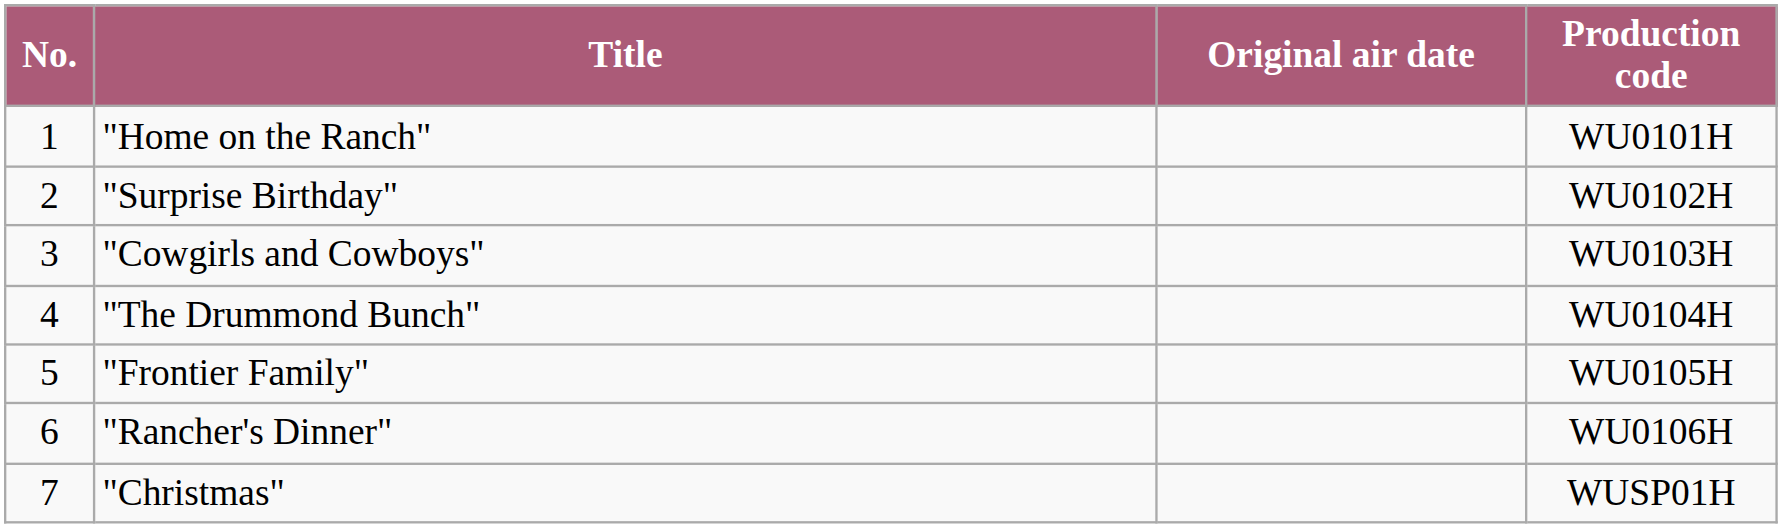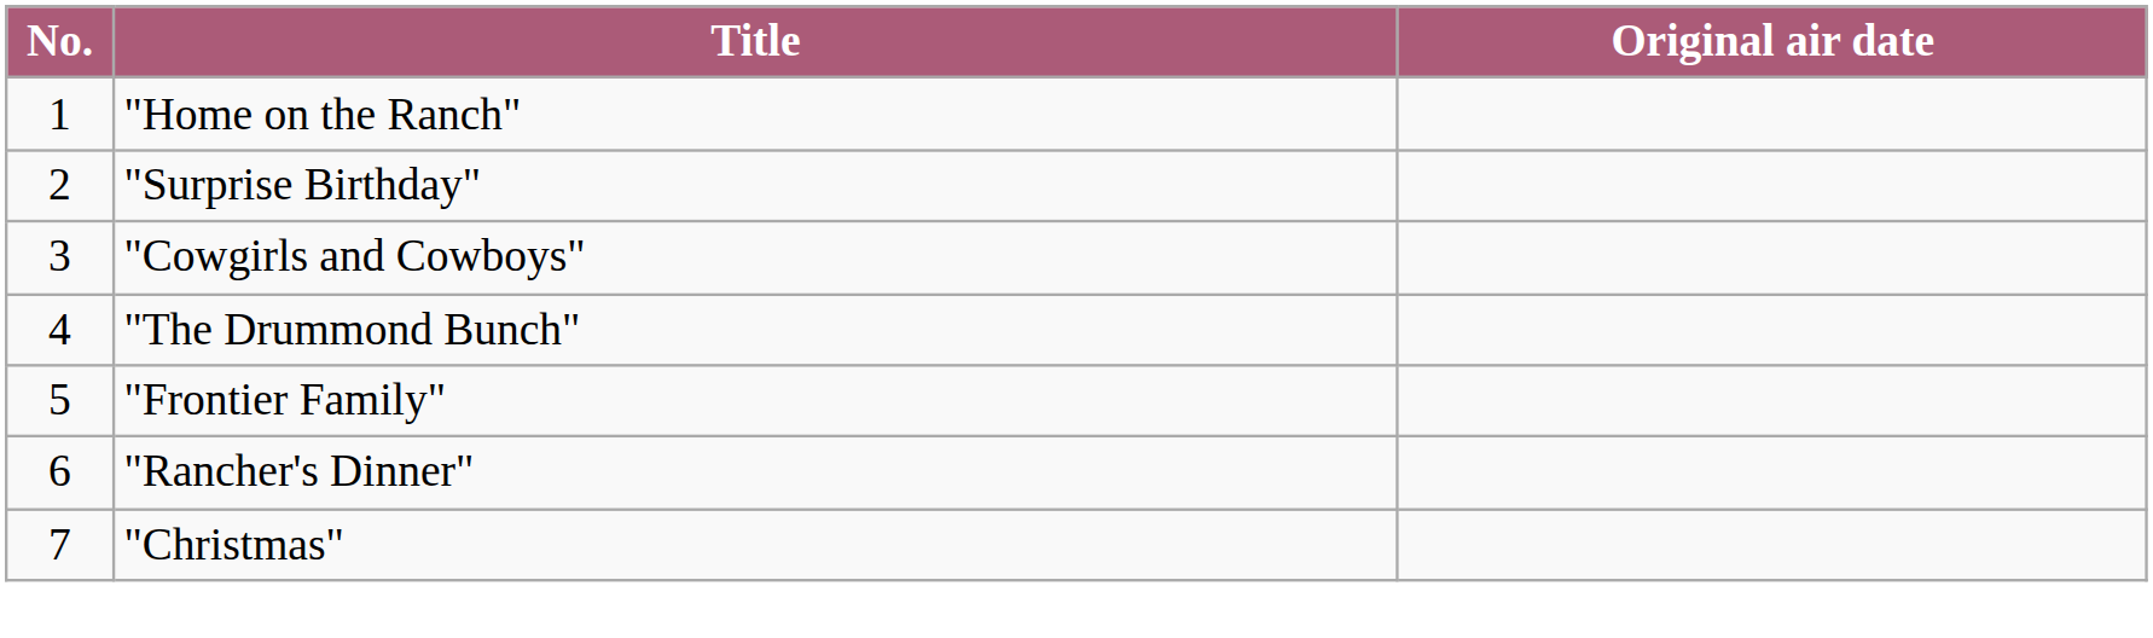 <table class="wikitable plainrowheaders" style="width:60%;">
 <tr>
 <th style="background-color: #ab5b78; color: #FFFFFF;" width=5%>No.</th>
 <th style="background-color: #ab5b78; color: #FFFFFF;" width=60%>Title</th>
 <th style="background-color: #ab5b78; color: #FFFFFF;">Original air date</th>
-<th style="background-color: #ab5b78; color: #FFFFFF;">Production<br>code</th>
 </tr>
 <tr>
 <td align=center>1</td>
 <td>"Home on the Ranch"</td>
 <td align=center></td>
-<td align=center>WU0101H</td>
 </tr>
 <tr>
 <td align=center>2</td>
 <td>"Surprise Birthday"</td>
 <td align=center></td>
-<td align=center>WU0102H</td>
 </tr>
 <tr>
 <td align=center>3</td>
 <td>"Cowgirls and Cowboys"</td>
 <td align=center></td>
-<td align=center>WU0103H</td>
 </tr>
 <tr>
 <td align=center>4</td>
 <td>"The Drummond Bunch"</td>
 <td align=center></td>
-<td align=center>WU0104H</td>
 </tr>
 <tr>
 <td align=center>5</td>
 <td>"Frontier Family"</td>
 <td align=center></td>
-<td align=center>WU0105H</td>
 </tr>
 <tr>
 <td align=center>6</td>
 <td>"Rancher's Dinner"</td>
 <td align=center></td>
-<td align=center>WU0106H</td>
 </tr>
 <tr>
 <td align=center>7</td>
 <td>"Christmas"</td>
 <td align=center></td>
-<td align=center>WUSP01H</td>
 </tr>
 </table>
